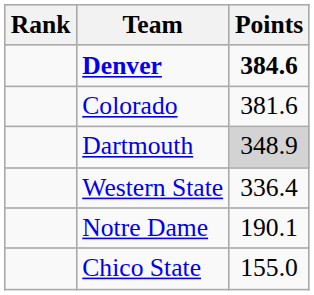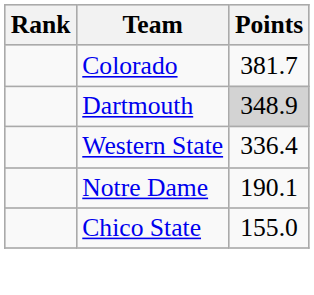 <table class="wikitable sortable" style="text-align:center">
 <tr>
 <th>Rank</th>
 <th>Team</th>
 <th>Points</th>
 </tr>
 <tr>
 <td></td>
-<td align=left><strong><a href='#'>Denver</a></strong></td>
-<td><strong>384.6</strong></td>
-</tr>
-<tr>
-<td></td>
 <td align=left><a href='#'>Colorado</a></td>
-<td>381.6</td>
+<td>381.7</td>
 </tr>
 <tr>
 <td></td>
 <td align=left><a href='#'>Dartmouth</a></td>
 <td style="background: lightgrey;">348.9</td>
 </tr>
 <tr>
 <td></td>
 <td align=left><a href='#'>Western State</a></td>
 <td>336.4</td>
 </tr>
 <tr>
 <td></td>
 <td align=left><a href='#'>Notre Dame</a></td>
 <td>190.1</td>
 </tr>
 <tr>
 <td></td>
 <td align=left><a href='#'>Chico State</a></td>
 <td>155.0</td>
 </tr>
 </table>
